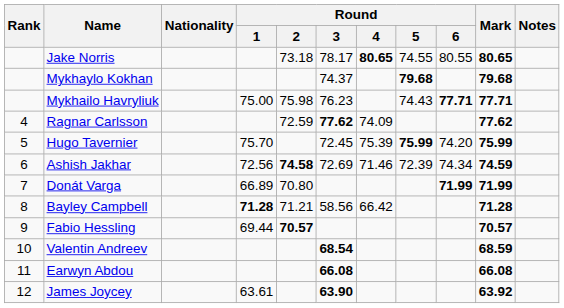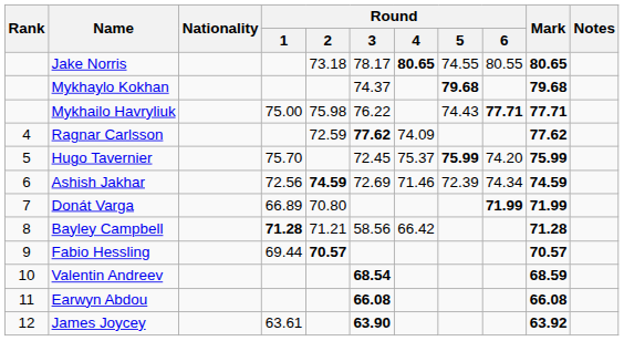 <table class="wikitable sortable" style="text-align:center">
 <tr>
 <th rowspan=2 data-sort-type="number">Rank</th>
 <th rowspan=2>Name</th>
 <th rowspan=2>Nationality</th>
 <th colspan=6>Round</th>
 <th rowspan=2>Mark</th>
 <th rowspan=2>Notes</th>
 </tr>
 <tr>
 <th>1</th>
 <th>2</th>
 <th>3</th>
 <th>4</th>
 <th>5</th>
 <th>6</th>
 </tr>
 <tr>
 <td></td>
 <td align="left"><a href='#'>Jake Norris</a></td>
 <td align="left"></td>
 <td></td>
 <td>73.18</td>
 <td>78.17</td>
 <td><strong>80.65</strong></td>
 <td>74.55</td>
 <td>80.55</td>
 <td><strong>80.65</strong></td>
 <td></td>
 </tr>
 <tr>
 <td></td>
 <td align="left"><a href='#'>Mykhaylo Kokhan</a></td>
 <td align="left"></td>
 <td></td>
 <td></td>
 <td>74.37</td>
 <td></td>
 <td><strong>79.68</strong></td>
 <td></td>
 <td><strong>79.68</strong></td>
 <td></td>
 </tr>
 <tr>
 <td></td>
 <td align="left"><a href='#'>Mykhailo Havryliuk</a></td>
 <td align="left"></td>
 <td>75.00</td>
 <td>75.98</td>
-<td>76.23</td>
+<td>76.22</td>
 <td></td>
 <td>74.43</td>
 <td><strong>77.71</strong></td>
 <td><strong>77.71</strong></td>
 <td></td>
 </tr>
 <tr>
 <td>4</td>
 <td align="left"><a href='#'>Ragnar Carlsson</a></td>
 <td align="left"></td>
 <td></td>
 <td>72.59</td>
 <td><strong>77.62</strong></td>
 <td>74.09</td>
 <td></td>
 <td></td>
 <td><strong>77.62</strong></td>
 <td></td>
 </tr>
 <tr>
 <td>5</td>
 <td align="left"><a href='#'>Hugo Tavernier</a></td>
 <td align="left"></td>
 <td>75.70</td>
 <td></td>
 <td>72.45</td>
-<td>75.39</td>
+<td>75.37</td>
 <td><strong>75.99</strong></td>
 <td>74.20</td>
 <td><strong>75.99</strong></td>
 <td></td>
 </tr>
 <tr>
 <td>6</td>
 <td align="left"><a href='#'>Ashish Jakhar</a></td>
 <td align="left"></td>
 <td>72.56</td>
-<td><strong>74.58</strong></td>
+<td><strong>74.59</strong></td>
 <td>72.69</td>
 <td>71.46</td>
 <td>72.39</td>
 <td>74.34</td>
 <td><strong>74.59</strong></td>
 <td></td>
 </tr>
 <tr>
 <td>7</td>
 <td align="left"><a href='#'>Donát Varga</a></td>
 <td align="left"></td>
 <td>66.89</td>
 <td>70.80</td>
 <td></td>
 <td></td>
 <td></td>
 <td><strong>71.99</strong></td>
 <td><strong>71.99</strong></td>
 <td></td>
 </tr>
 <tr>
 <td>8</td>
 <td align="left"><a href='#'>Bayley Campbell</a></td>
 <td align="left"></td>
 <td><strong>71.28</strong></td>
 <td>71.21</td>
 <td>58.56</td>
 <td>66.42</td>
 <td></td>
 <td></td>
 <td><strong>71.28</strong></td>
 <td></td>
 </tr>
 <tr>
 <td>9</td>
 <td align="left"><a href='#'>Fabio Hessling</a></td>
 <td align="left"></td>
 <td>69.44</td>
 <td><strong>70.57</strong></td>
 <td></td>
 <td></td>
 <td></td>
 <td></td>
 <td><strong>70.57</strong></td>
 <td></td>
 </tr>
 <tr>
 <td>10</td>
 <td align="left"><a href='#'>Valentin Andreev</a></td>
 <td align="left"></td>
 <td></td>
 <td></td>
 <td><strong>68.54</strong></td>
 <td></td>
 <td></td>
 <td></td>
 <td><strong>68.59</strong></td>
 <td></td>
 </tr>
 <tr>
 <td>11</td>
 <td align="left"><a href='#'>Earwyn Abdou</a></td>
 <td align="left"></td>
 <td></td>
 <td></td>
 <td><strong>66.08</strong></td>
 <td></td>
 <td></td>
 <td></td>
 <td><strong>66.08</strong></td>
 <td></td>
 </tr>
 <tr>
 <td>12</td>
 <td align="left"><a href='#'>James Joycey</a></td>
 <td align="left"></td>
 <td>63.61</td>
 <td></td>
 <td><strong>63.90</strong></td>
 <td></td>
 <td></td>
 <td></td>
 <td><strong>63.92</strong></td>
 <td></td>
 </tr>
 </table>
